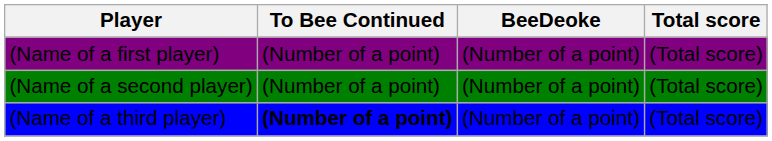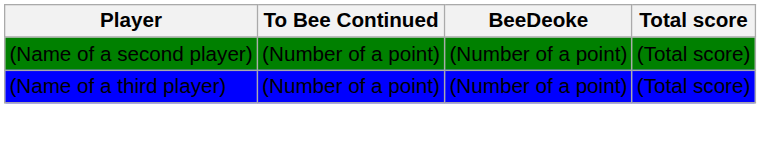 <table class="wikitable">
 <tr>
 <th>Player</th>
 <th>To Bee Continued</th>
 <th>BeeDeoke</th>
 <th>Total score</th>
-</tr>
-<tr>
-<td style="background:purple;">(Name of a first player)</td>
-<td style="background:purple;">(Number of a point)</td>
-<td style="background:purple;">(Number of a point)</td>
-<td style="background:purple;">(Total score)</td>
 </tr>
 <tr>
 <td style="background:green;">(Name of a second player)</td>
 <td style="background:green;">(Number of a point)</td>
 <td style="background:green;">(Number of a point)</td>
 <td style="background:green;">(Total score)</td>
 </tr>
 <tr>
 <td style="background:blue;">(Name of a third player)</td>
-<td style="background:blue;"><strong>(Number of a point)</strong></td>
+<td style="background:blue;">(Number of a point)</td>
 <td style="background:blue;">(Number of a point)</td>
 <td style="background:blue;">(Total score)</td>
 </tr>
 </table>
